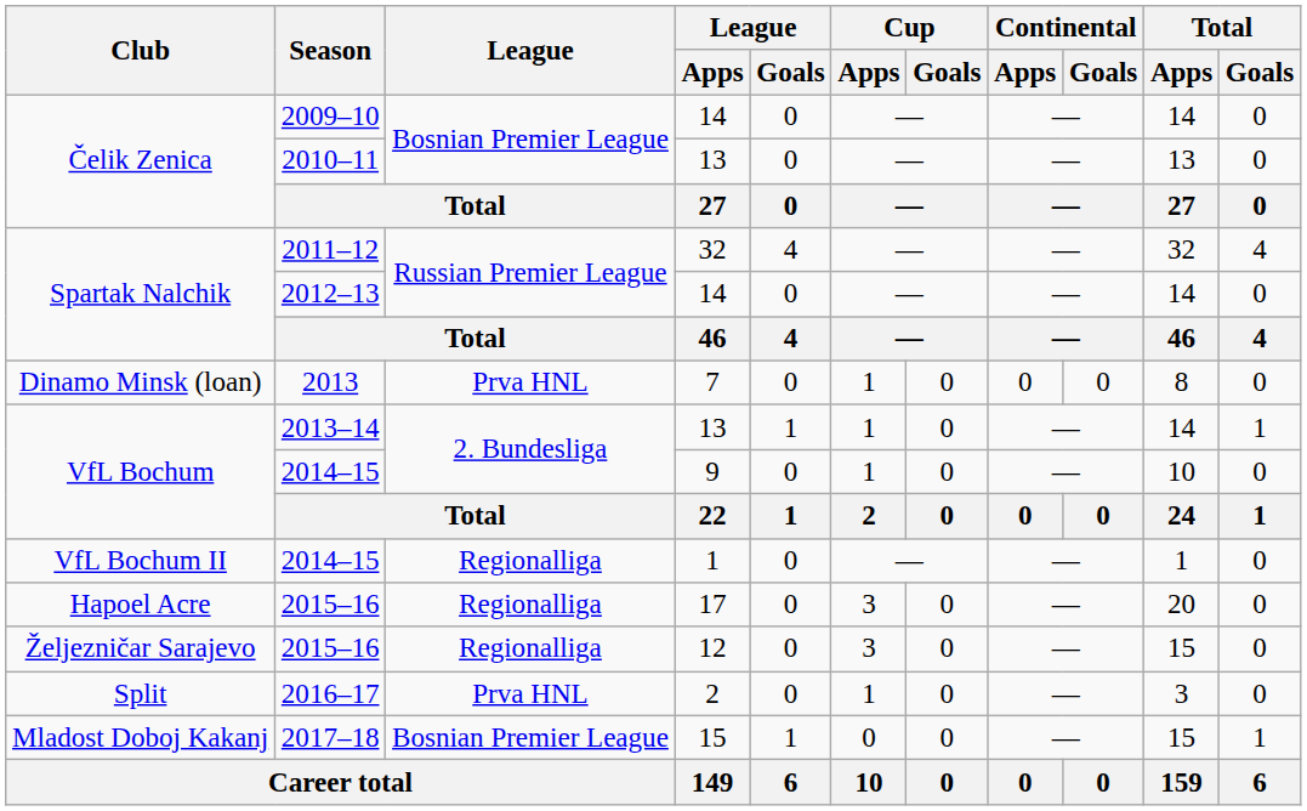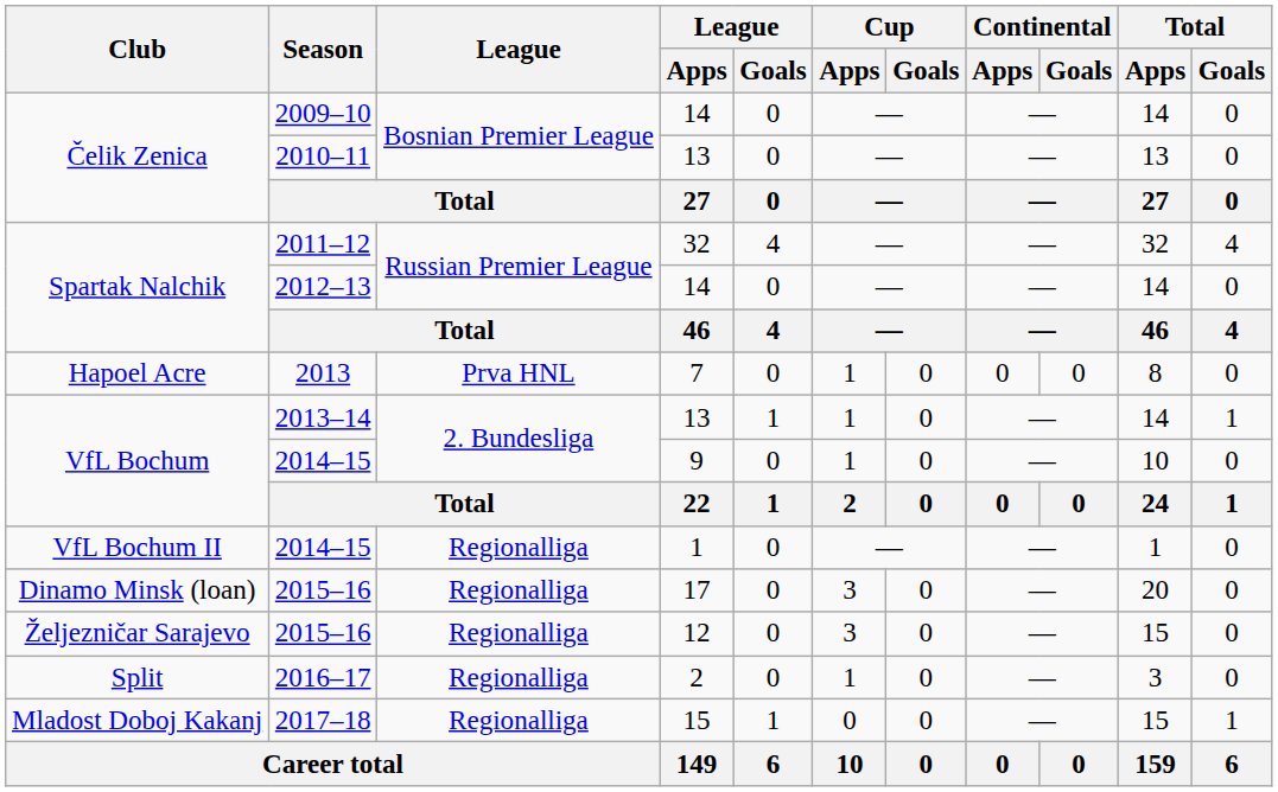 <table class="wikitable" style="text-align: center;">
 <tr>
 <th rowspan="2">Club</th>
 <th rowspan="2">Season</th>
 <th rowspan="2">League</th>
 <th colspan="2">League</th>
 <th colspan="2">Cup</th>
 <th colspan="2">Continental</th>
 <th colspan="2">Total</th>
 </tr>
 <tr>
 <th>Apps</th>
 <th>Goals</th>
 <th>Apps</th>
 <th>Goals</th>
 <th>Apps</th>
 <th>Goals</th>
 <th>Apps</th>
 <th>Goals</th>
 </tr>
 <tr>
 <td rowspan="3"><a href='#'>Čelik Zenica</a></td>
 <td><a href='#'>2009–10</a></td>
 <td rowspan="2"><a href='#'>Bosnian Premier League</a></td>
 <td>14</td>
 <td>0</td>
 <td colspan="2">—</td>
 <td colspan="2">—</td>
 <td>14</td>
 <td>0</td>
 </tr>
 <tr>
 <td><a href='#'>2010–11</a></td>
 <td>13</td>
 <td>0</td>
 <td colspan="2">—</td>
 <td colspan="2">—</td>
 <td>13</td>
 <td>0</td>
 </tr>
 <tr>
 <th colspan=2>Total</th>
 <th>27</th>
 <th>0</th>
 <th colspan="2">—</th>
 <th colspan="2">—</th>
 <th>27</th>
 <th>0</th>
 </tr>
 <tr>
 <td rowspan="3"><a href='#'>Spartak Nalchik</a></td>
 <td><a href='#'>2011–12</a></td>
 <td rowspan="2"><a href='#'>Russian Premier League</a></td>
 <td>32</td>
 <td>4</td>
 <td colspan="2">—</td>
 <td colspan="2">—</td>
 <td>32</td>
 <td>4</td>
 </tr>
 <tr>
 <td><a href='#'>2012–13</a></td>
 <td>14</td>
 <td>0</td>
 <td colspan="2">—</td>
 <td colspan="2">—</td>
 <td>14</td>
 <td>0</td>
 </tr>
 <tr>
 <th colspan=2>Total</th>
 <th>46</th>
 <th>4</th>
 <th colspan="2">—</th>
 <th colspan="2">—</th>
 <th>46</th>
 <th>4</th>
 </tr>
 <tr>
-<td rowspan="1"><a href='#'>Dinamo Minsk</a> (loan)</td>
+<td rowspan="1"><a href='#'>Hapoel Acre</a></td>
 <td><a href='#'>2013</a></td>
 <td rowspan="1"><a href='#'>Prva HNL</a></td>
 <td>7</td>
 <td>0</td>
 <td>1</td>
 <td>0</td>
 <td>0</td>
 <td>0</td>
 <td>8</td>
 <td>0</td>
 </tr>
 <tr>
 <td rowspan="3"><a href='#'>VfL Bochum</a></td>
 <td><a href='#'>2013–14</a></td>
 <td rowspan="2"><a href='#'>2. Bundesliga</a></td>
 <td>13</td>
 <td>1</td>
 <td>1</td>
 <td>0</td>
 <td colspan="2">—</td>
 <td>14</td>
 <td>1</td>
 </tr>
 <tr>
 <td><a href='#'>2014–15</a></td>
 <td>9</td>
 <td>0</td>
 <td>1</td>
 <td>0</td>
 <td colspan="2">—</td>
 <td>10</td>
 <td>0</td>
 </tr>
 <tr>
 <th colspan=2>Total</th>
 <th>22</th>
 <th>1</th>
 <th>2</th>
 <th>0</th>
 <th>0</th>
 <th>0</th>
 <th>24</th>
 <th>1</th>
 </tr>
 <tr>
 <td rowspan="1"><a href='#'>VfL Bochum II</a></td>
 <td><a href='#'>2014–15</a></td>
 <td rowspan="1"><a href='#'>Regionalliga</a></td>
 <td>1</td>
 <td>0</td>
 <td colspan="2">—</td>
 <td colspan="2">—</td>
 <td>1</td>
 <td>0</td>
 </tr>
 <tr>
-<td rowspan="1"><a href='#'>Hapoel Acre</a></td>
+<td rowspan="1"><a href='#'>Dinamo Minsk</a> (loan)</td>
 <td><a href='#'>2015–16</a></td>
 <td rowspan="1"><a href='#'>Regionalliga</a></td>
 <td>17</td>
 <td>0</td>
 <td>3</td>
 <td>0</td>
 <td colspan="2">—</td>
 <td>20</td>
 <td>0</td>
 </tr>
 <tr>
 <td rowspan="1"><a href='#'>Željezničar Sarajevo</a></td>
 <td><a href='#'>2015–16</a></td>
 <td rowspan="1"><a href='#'>Regionalliga</a></td>
 <td>12</td>
 <td>0</td>
 <td>3</td>
 <td>0</td>
 <td colspan="2">—</td>
 <td>15</td>
 <td>0</td>
 </tr>
 <tr>
 <td rowspan="1"><a href='#'>Split</a></td>
 <td><a href='#'>2016–17</a></td>
-<td rowspan="1"><a href='#'>Prva HNL</a></td>
+<td rowspan="1"><a href='#'>Regionalliga</a></td>
 <td>2</td>
 <td>0</td>
 <td>1</td>
 <td>0</td>
 <td colspan="2">—</td>
 <td>3</td>
 <td>0</td>
 </tr>
 <tr>
 <td rowspan="1"><a href='#'>Mladost Doboj Kakanj</a></td>
 <td><a href='#'>2017–18</a></td>
-<td rowspan="1"><a href='#'>Bosnian Premier League</a></td>
+<td rowspan="1"><a href='#'>Regionalliga</a></td>
 <td>15</td>
 <td>1</td>
 <td>0</td>
 <td>0</td>
 <td colspan="2">—</td>
 <td>15</td>
 <td>1</td>
 </tr>
 <tr>
 <th colspan="3">Career total</th>
 <th>149</th>
 <th>6</th>
 <th>10</th>
 <th>0</th>
 <th>0</th>
 <th>0</th>
 <th>159</th>
 <th>6</th>
 </tr>
 </table>
